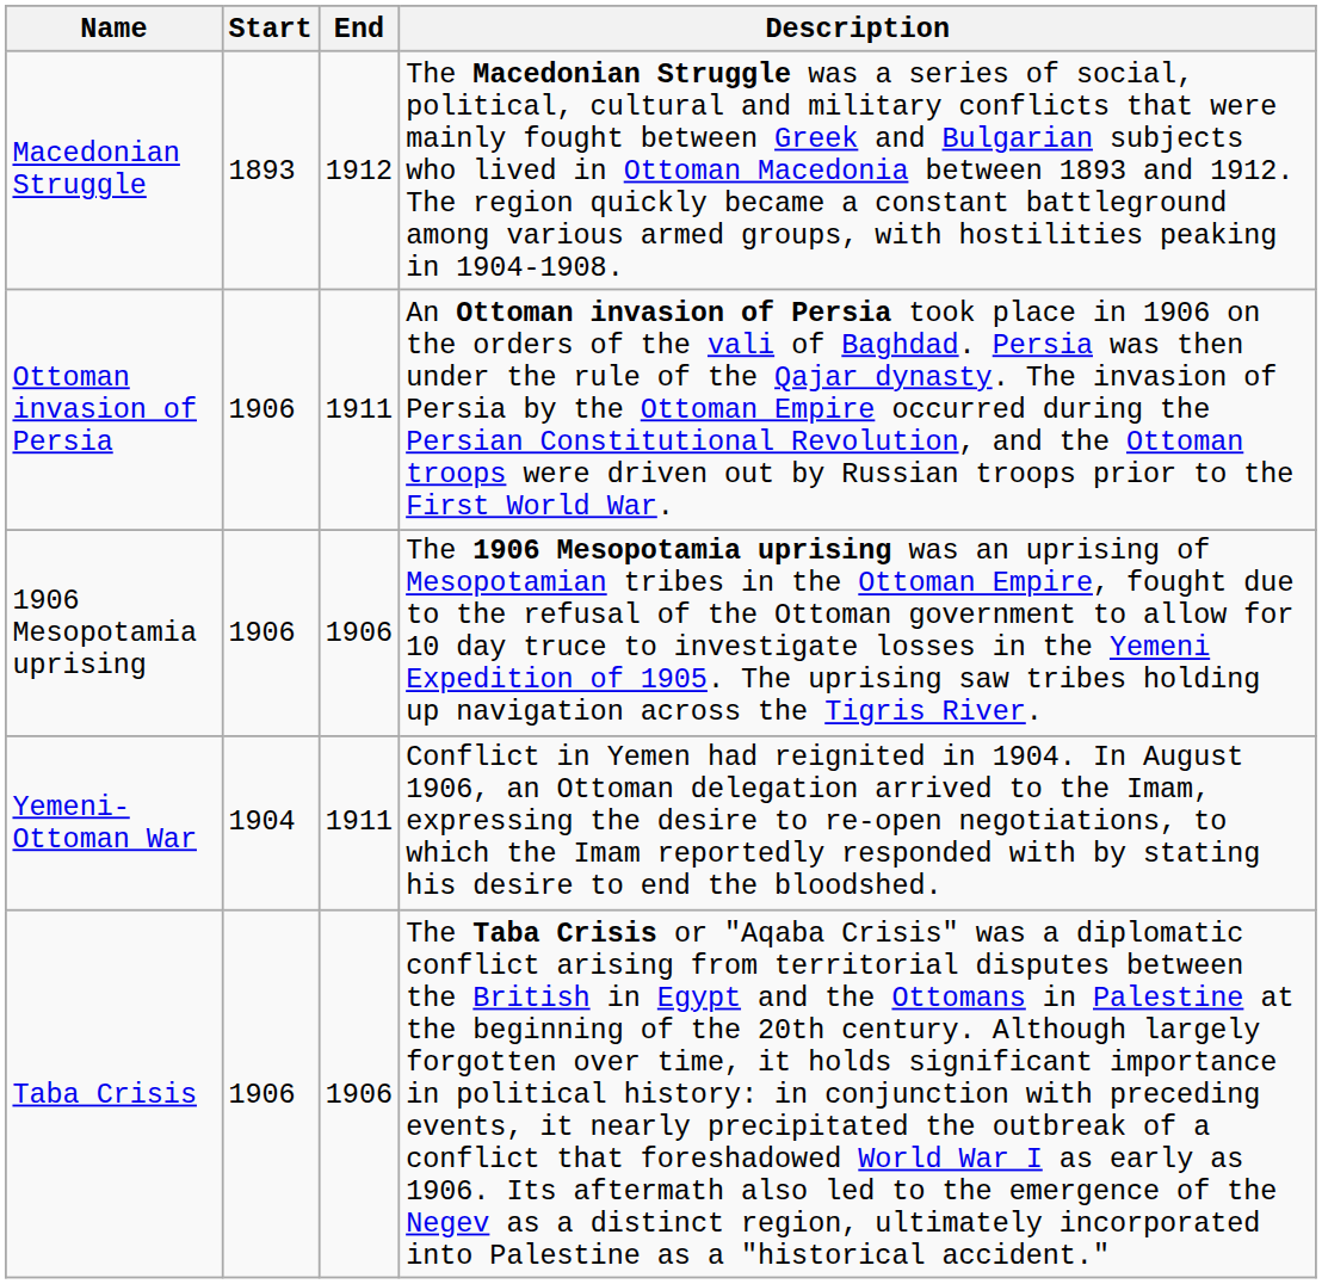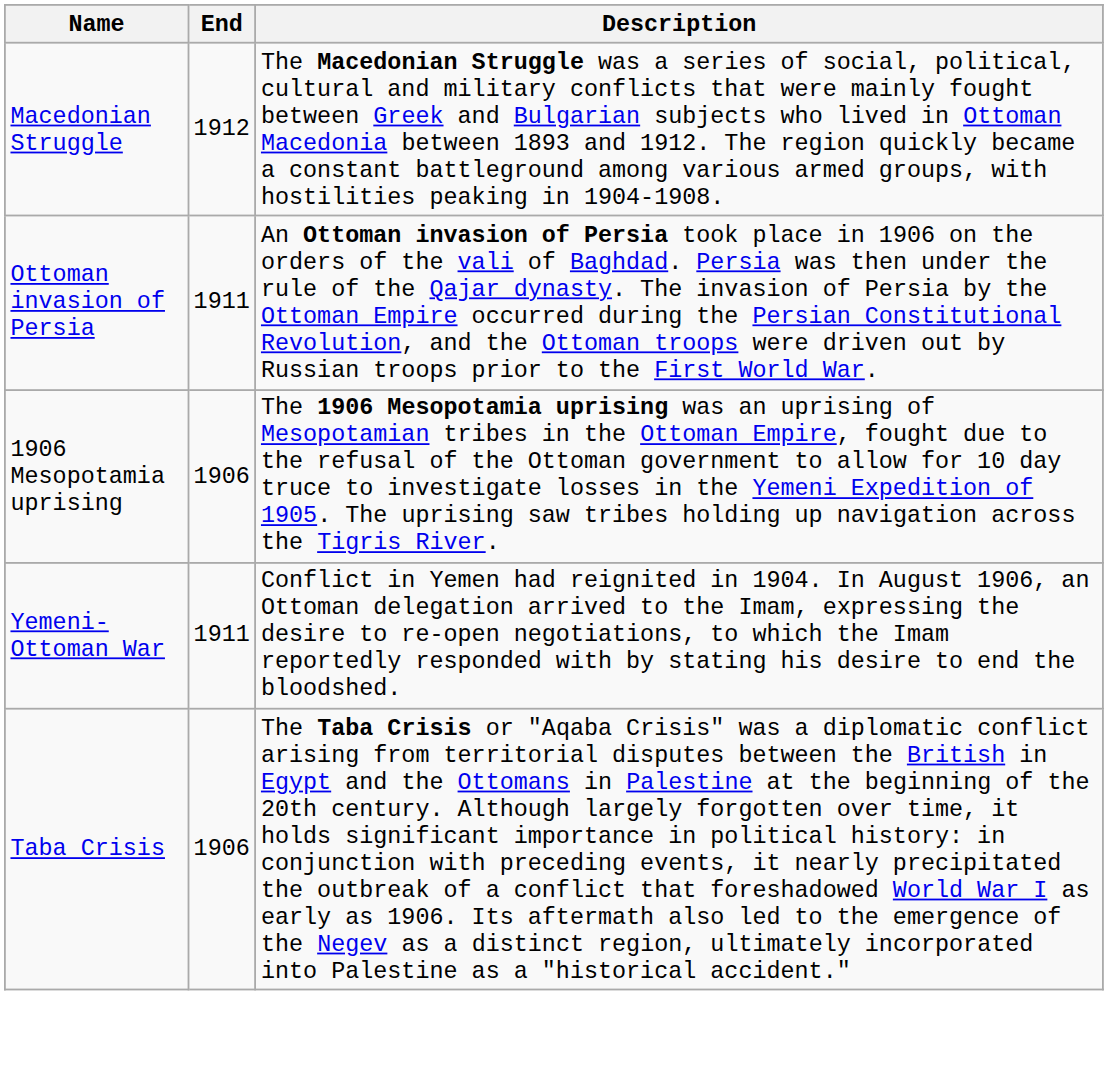 <table class="wikitable">
 <tr>
 <th>Name</th>
-<th>Start</th>
 <th>End</th>
 <th>Description</th>
 </tr>
 <tr>
 <td><a href='#'>Macedonian Struggle</a></td>
-<td>1893</td>
 <td>1912</td>
 <td>The <strong>Macedonian Struggle</strong> was a series of social, political, cultural and military conflicts that were mainly fought between <a href='#'>Greek</a> and <a href='#'>Bulgarian</a> subjects who lived in <a href='#'>Ottoman Macedonia</a> between 1893 and 1912. The region quickly became a constant battleground among various armed groups, with hostilities peaking in 1904-1908.</td>
 </tr>
 <tr>
 <td><a href='#'>Ottoman invasion of Persia</a></td>
-<td>1906</td>
 <td>1911</td>
 <td>An <strong>Ottoman invasion of Persia</strong> took place in 1906 on the orders of the <a href='#'>vali</a> of <a href='#'>Baghdad</a>. <a href='#'>Persia</a> was then under the rule of the <a href='#'>Qajar dynasty</a>. The invasion of Persia by the <a href='#'>Ottoman Empire</a> occurred during the <a href='#'>Persian Constitutional Revolution</a>, and the <a href='#'>Ottoman troops</a> were driven out by Russian troops prior to the <a href='#'>First World War</a>.</td>
 </tr>
 <tr>
 <td>1906 Mesopotamia uprising</td>
 <td>1906</td>
-<td>1906</td>
 <td>The <strong>1906 Mesopotamia uprising</strong> was an uprising of <a href='#'>Mesopotamian</a> tribes in the <a href='#'>Ottoman Empire</a>, fought due to the refusal of the Ottoman government to allow for 10 day truce to investigate losses in the <a href='#'>Yemeni Expedition of 1905</a>. The uprising saw tribes holding up navigation across the <a href='#'>Tigris River</a>.</td>
 </tr>
 <tr>
 <td><a href='#'>Yemeni-Ottoman War</a></td>
-<td>1904</td>
 <td>1911</td>
 <td>Conflict in Yemen had reignited in 1904. In August 1906, an Ottoman delegation arrived to the Imam, expressing the desire to re-open negotiations, to which the Imam reportedly responded with by stating his desire to end the bloodshed.</td>
 </tr>
 <tr>
 <td><a href='#'>Taba Crisis</a></td>
 <td>1906</td>
-<td>1906</td>
 <td>The <strong>Taba Crisis</strong> or "Aqaba Crisis" was a diplomatic conflict arising from territorial disputes between the <a href='#'>British</a> in <a href='#'>Egypt</a> and the <a href='#'>Ottomans</a> in <a href='#'>Palestine</a> at the beginning of the 20th century. Although largely forgotten over time, it holds significant importance in political history: in conjunction with preceding events, it nearly precipitated the outbreak of a conflict that foreshadowed <a href='#'>World War I</a> as early as 1906. Its aftermath also led to the emergence of the <a href='#'>Negev</a> as a distinct region, ultimately incorporated into Palestine as a "historical accident."</td>
 </tr>
 </table>
